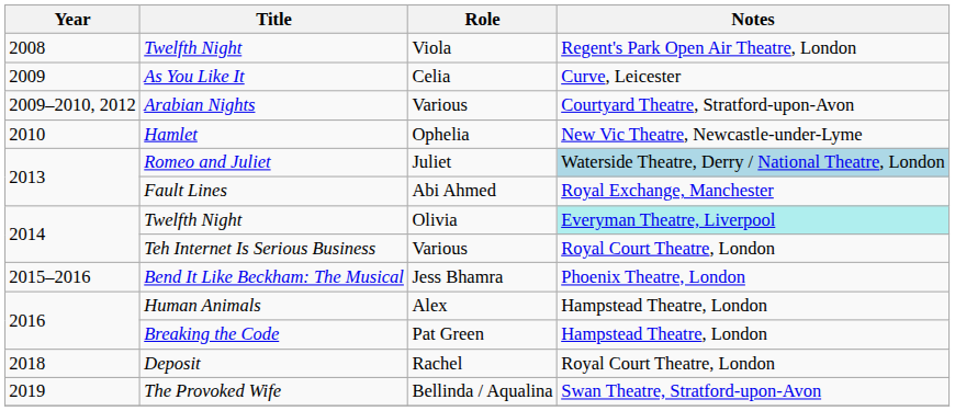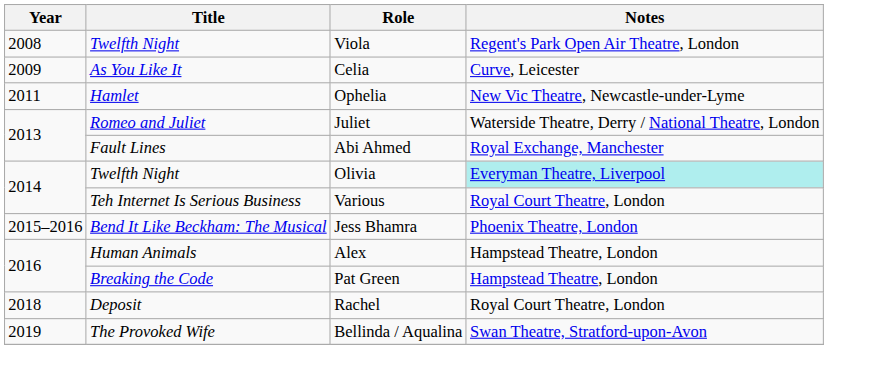 <table class="wikitable sortable">
 <tr>
 <th>Year</th>
 <th>Title</th>
 <th>Role</th>
 <th class="unsortable">Notes</th>
 </tr>
 <tr>
 <td>2008</td>
 <td><em><a href='#'>Twelfth Night</a></em></td>
 <td>Viola</td>
 <td><a href='#'>Regent's Park Open Air Theatre</a>, London</td>
 </tr>
 <tr>
 <td>2009</td>
 <td><em><a href='#'>As You Like It</a></em></td>
 <td>Celia</td>
 <td><a href='#'>Curve</a>, Leicester</td>
 </tr>
 <tr>
-<td>2009–2010, 2012</td>
-<td><em><a href='#'>Arabian Nights</a></em></td>
-<td>Various</td>
-<td><a href='#'>Courtyard Theatre</a>, Stratford-upon-Avon</td>
-</tr>
-<tr>
-<td>2010</td>
+<td>2011</td>
 <td><em><a href='#'>Hamlet</a></em></td>
 <td>Ophelia</td>
 <td><a href='#'>New Vic Theatre</a>, Newcastle-under-Lyme</td>
 </tr>
 <tr>
 <td rowspan="2">2013</td>
 <td><em><a href='#'>Romeo and Juliet</a></em></td>
 <td>Juliet</td>
-<td style="background: lightblue;">Waterside Theatre, Derry / <a href='#'>National Theatre</a>, London</td>
+<td>Waterside Theatre, Derry / <a href='#'>National Theatre</a>, London</td>
 </tr>
 <tr>
 <td><em>Fault Lines</em></td>
 <td>Abi Ahmed</td>
 <td><a href='#'>Royal Exchange, Manchester</a></td>
 </tr>
 <tr>
 <td rowspan="2">2014</td>
 <td><em>Twelfth Night</em></td>
 <td>Olivia</td>
 <td style="background: paleturquoise;"><a href='#'>Everyman Theatre, Liverpool</a></td>
 </tr>
 <tr>
 <td><em>Teh Internet Is Serious Business</em></td>
 <td>Various</td>
 <td><a href='#'>Royal Court Theatre</a>, London</td>
 </tr>
 <tr>
 <td>2015–2016</td>
 <td><em><a href='#'>Bend It Like Beckham: The Musical</a></em></td>
 <td>Jess Bhamra</td>
 <td><a href='#'>Phoenix Theatre, London</a></td>
 </tr>
 <tr>
 <td rowspan="2">2016</td>
 <td><em>Human Animals</em></td>
 <td>Alex</td>
 <td>Hampstead Theatre, London</td>
 </tr>
 <tr>
 <td><em><a href='#'>Breaking the Code</a></em></td>
 <td>Pat Green</td>
 <td><a href='#'>Hampstead Theatre</a>, London</td>
 </tr>
 <tr>
 <td>2018</td>
 <td><em>Deposit</em></td>
 <td>Rachel</td>
 <td>Royal Court Theatre, London</td>
 </tr>
 <tr>
 <td>2019</td>
 <td><em>The Provoked Wife</em></td>
 <td>Bellinda / Aqualina</td>
 <td><a href='#'>Swan Theatre, Stratford-upon-Avon</a></td>
 </tr>
 <tr>
 </tr>
 </table>
